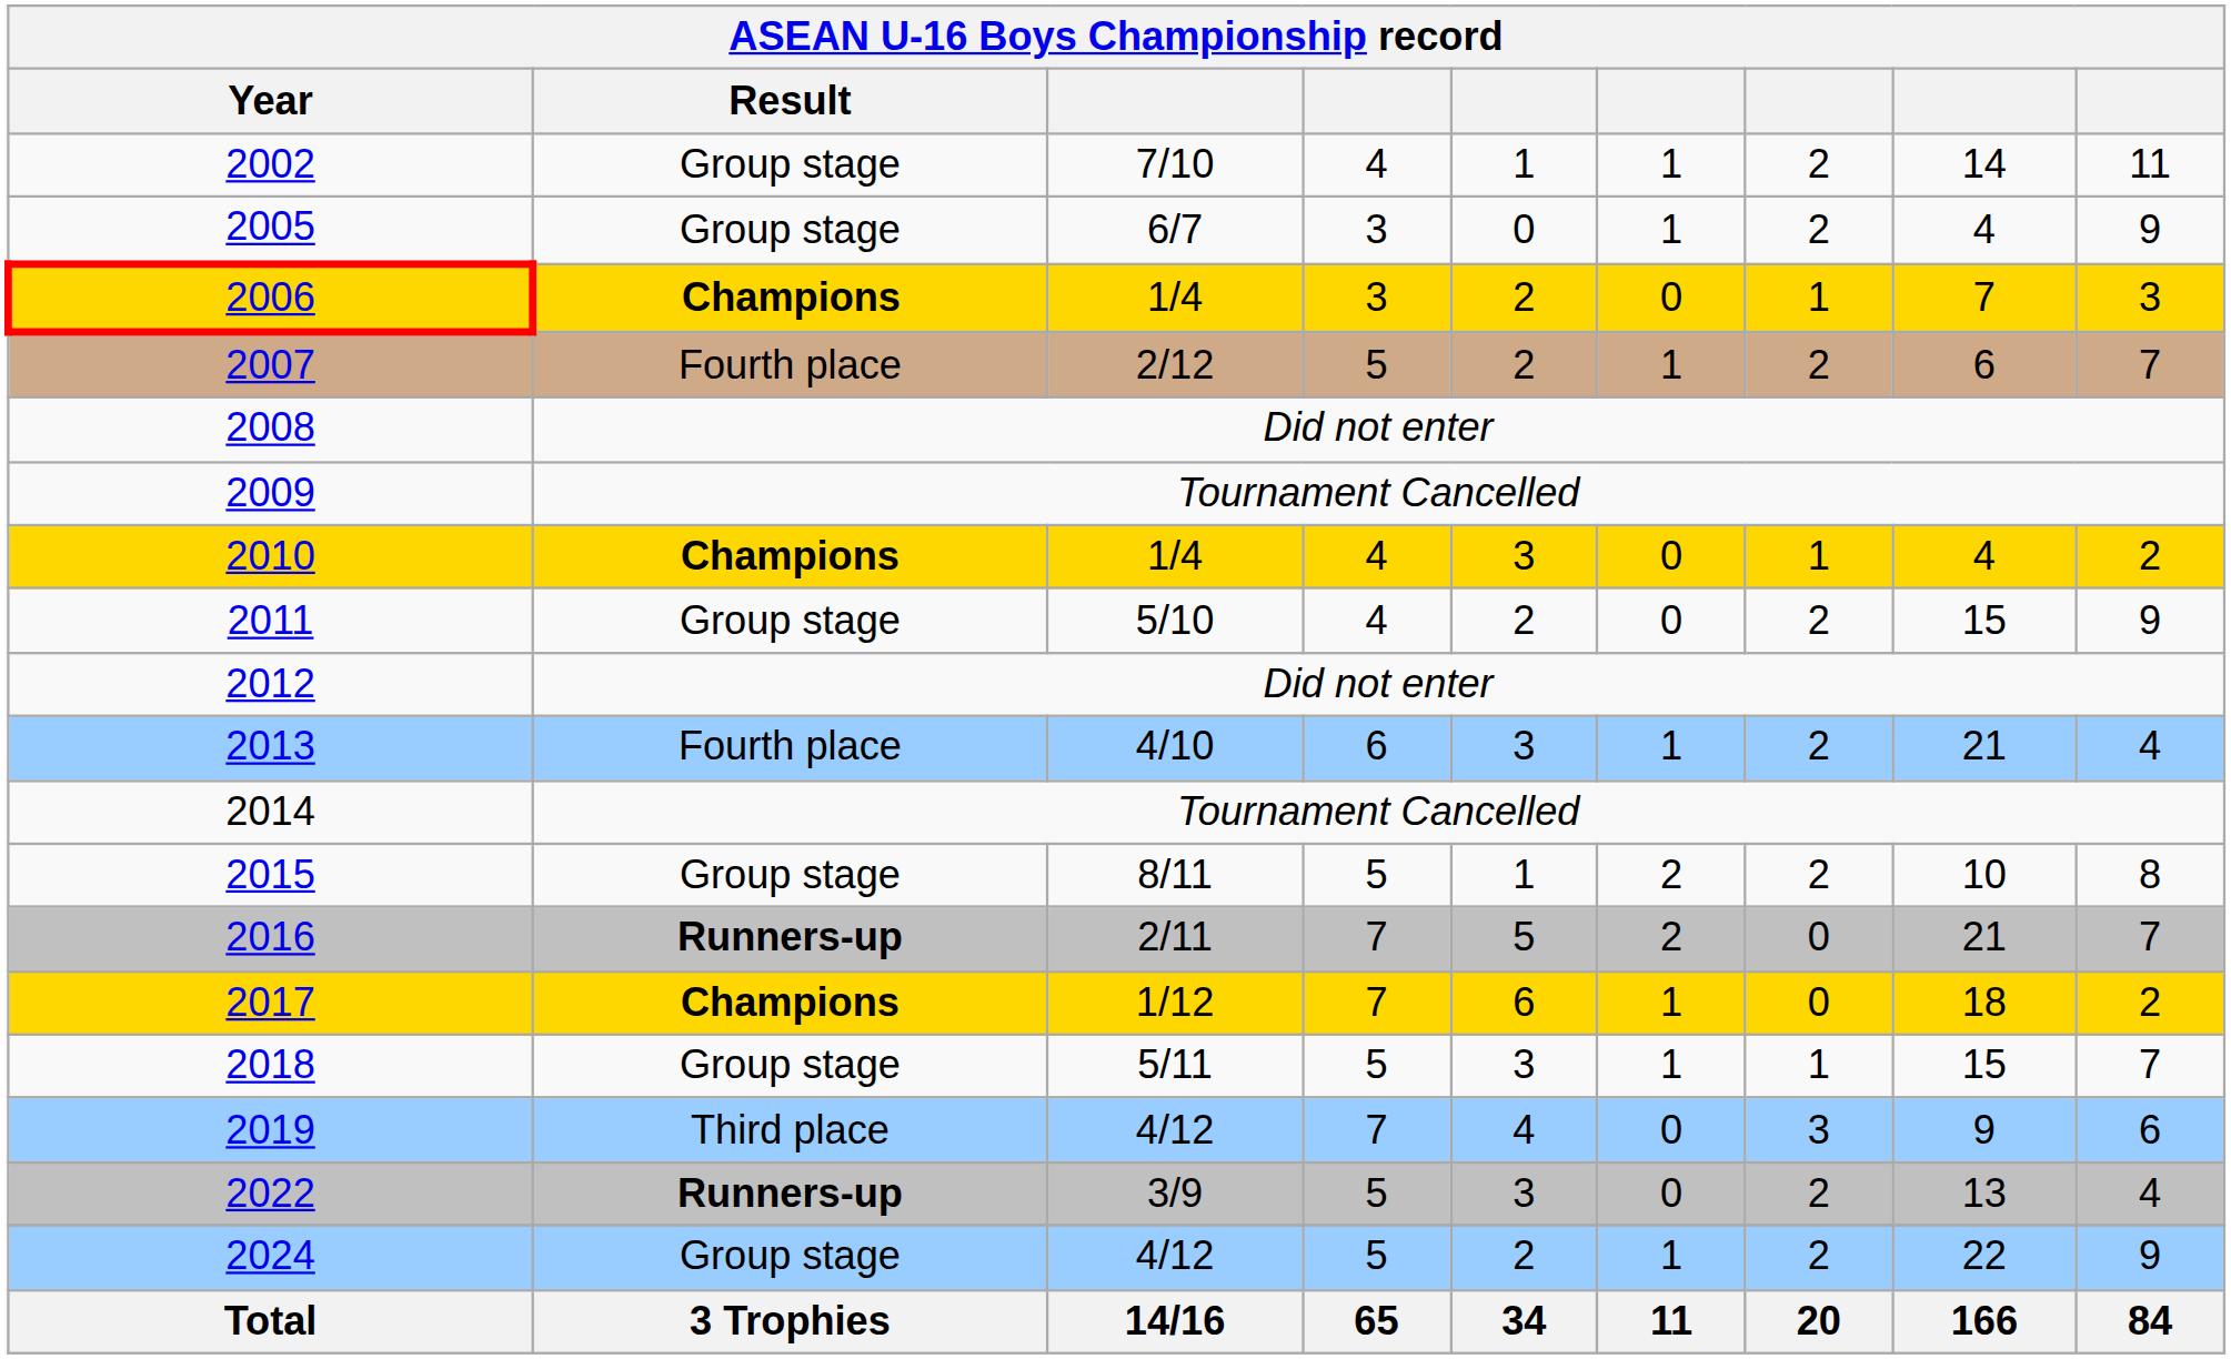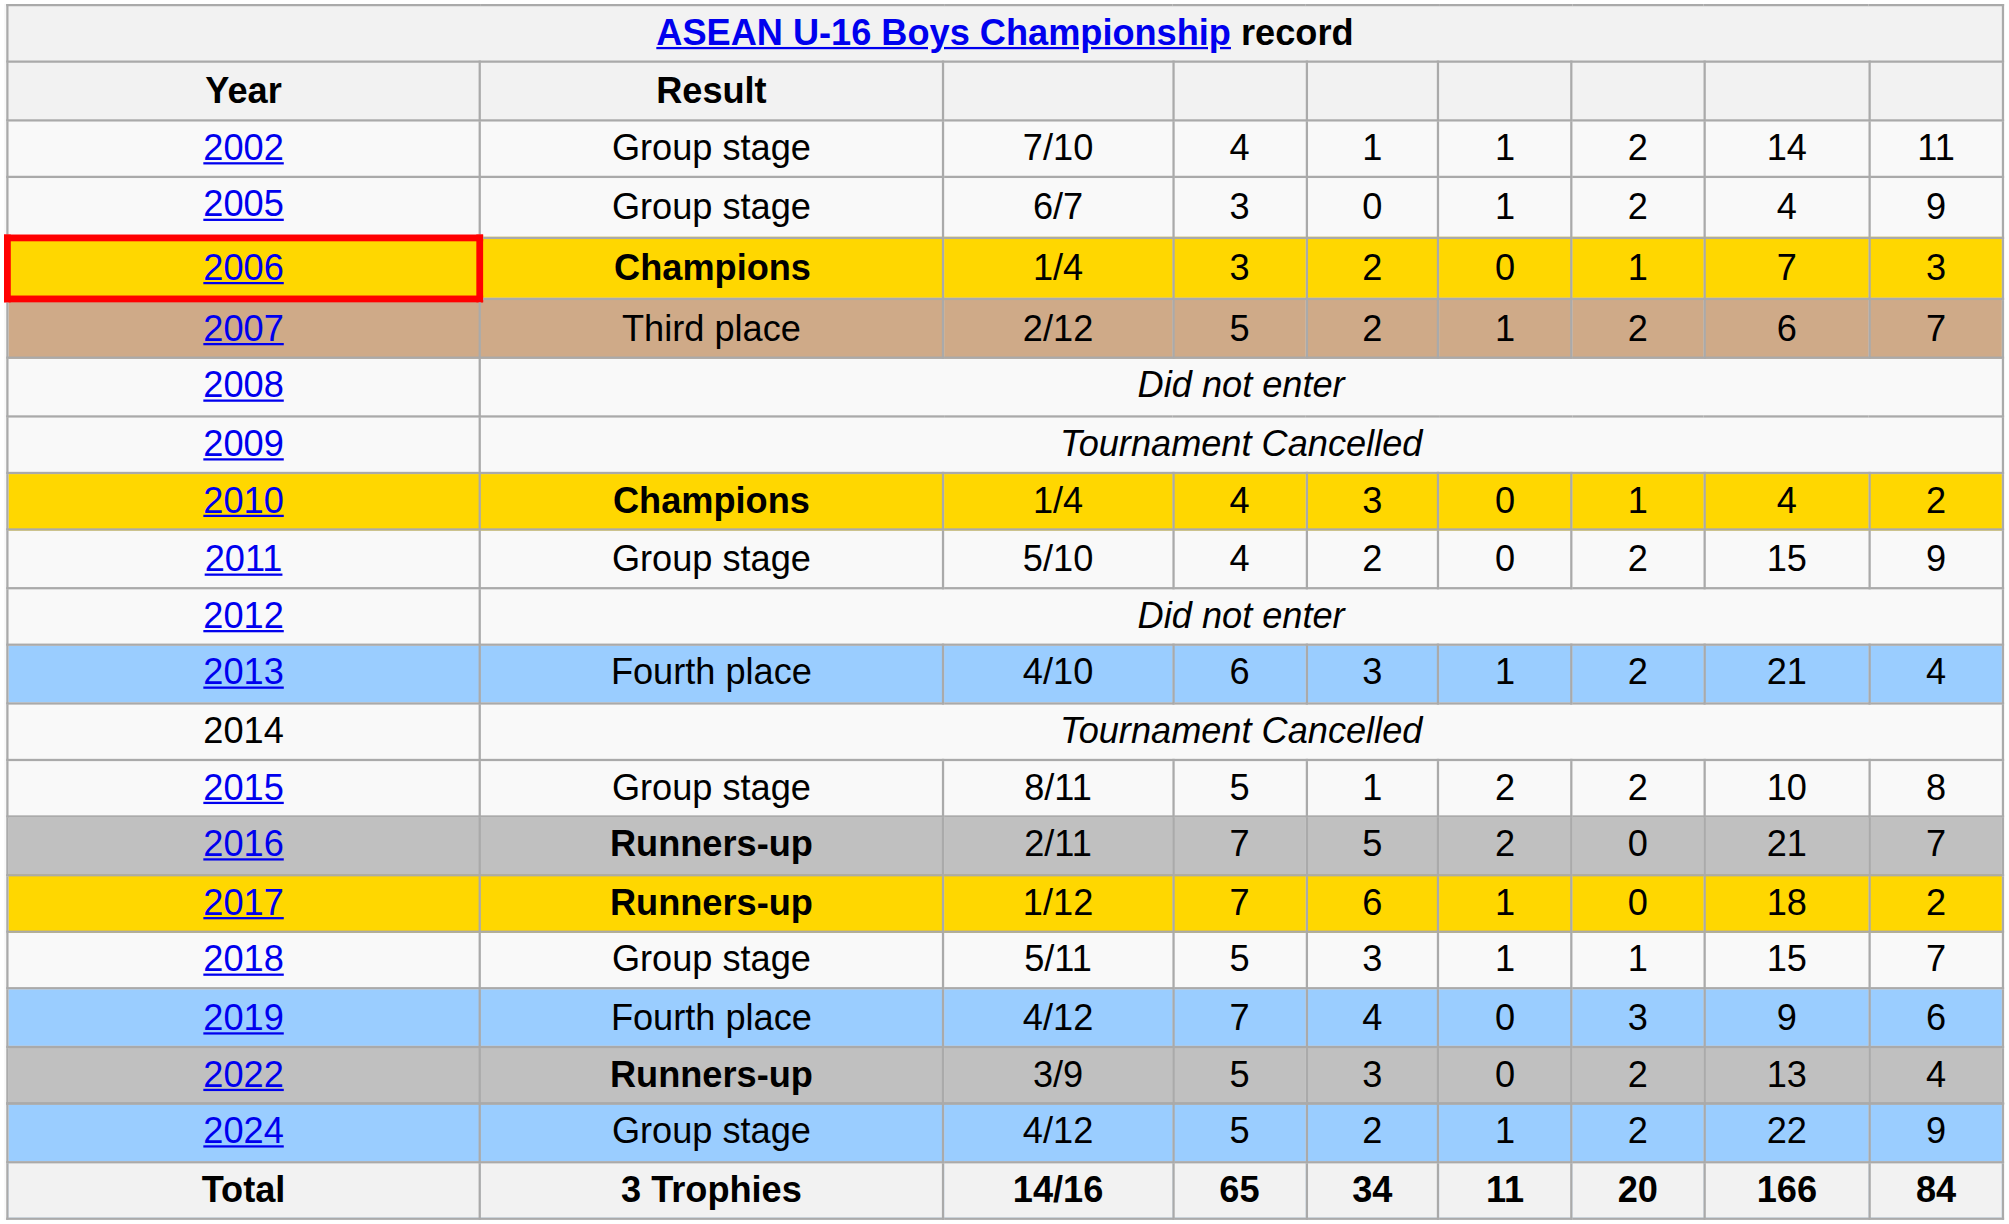 <table class="wikitable" style="text-align:center; width:70%;">
 <tr>
 <th colspan=9><a href='#'>ASEAN U-16 Boys Championship</a> record</th>
 </tr>
 <tr>
 <th width="90">Year</th>
 <th width="80">Result</th>
 <th width="20"></th>
 <th width="20"></th>
 <th width="20"></th>
 <th width="20"></th>
 <th width="20"></th>
 <th width="20"></th>
 <th width="20"></th>
 </tr>
 <tr>
 <td> <a href='#'>2002</a></td>
 <td>Group stage</td>
 <td>7/10</td>
 <td>4</td>
 <td>1</td>
 <td>1</td>
 <td>2</td>
 <td>14</td>
 <td>11</td>
 </tr>
 <tr>
 <td> <a href='#'>2005</a></td>
 <td>Group stage</td>
 <td>6/7</td>
 <td>3</td>
 <td>0</td>
 <td>1</td>
 <td>2</td>
 <td>4</td>
 <td>9</td>
 </tr>
 <tr style="background-color:gold;">
 <td style="border:3px solid red;"> <a href='#'>2006</a></td>
 <td><strong>Champions</strong></td>
 <td>1/4</td>
 <td>3</td>
 <td>2</td>
 <td>0</td>
 <td>1</td>
 <td>7</td>
 <td>3</td>
 </tr>
 <tr style="background-color:#CFAA88;">
 <td> <a href='#'>2007</a></td>
-<td>Fourth place</td>
+<td>Third place</td>
 <td>2/12</td>
 <td>5</td>
 <td>2</td>
 <td>1</td>
 <td>2</td>
 <td>6</td>
 <td>7</td>
 </tr>
 <tr>
 <td> <a href='#'>2008</a></td>
 <td colspan="8"><em>Did not enter</em></td>
 </tr>
 <tr>
 <td> <a href='#'>2009</a></td>
 <td colspan="8"><em>Tournament Cancelled</em></td>
 </tr>
 <tr style="background-color:gold;">
 <td> <a href='#'>2010</a></td>
 <td><strong>Champions</strong></td>
 <td>1/4</td>
 <td>4</td>
 <td>3</td>
 <td>0</td>
 <td>1</td>
 <td>4</td>
 <td>2</td>
 </tr>
 <tr>
 <td> <a href='#'>2011</a></td>
 <td>Group stage</td>
 <td>5/10</td>
 <td>4</td>
 <td>2</td>
 <td>0</td>
 <td>2</td>
 <td>15</td>
 <td>9</td>
 </tr>
 <tr>
 <td> <a href='#'>2012</a></td>
 <td colspan="8"><em>Did not enter</em></td>
 </tr>
 <tr style="background-color:#9acdff;">
 <td> <a href='#'>2013</a></td>
 <td>Fourth place</td>
 <td>4/10</td>
 <td>6</td>
 <td>3</td>
 <td>1</td>
 <td>2</td>
 <td>21</td>
 <td>4</td>
 </tr>
 <tr>
 <td> 2014</td>
 <td colspan="8"><em>Tournament Cancelled</em></td>
 </tr>
 <tr>
 <td> <a href='#'>2015</a></td>
 <td>Group stage</td>
 <td>8/11</td>
 <td>5</td>
 <td>1</td>
 <td>2</td>
 <td>2</td>
 <td>10</td>
 <td>8</td>
 </tr>
 <tr style="background-color:silver;">
 <td> <a href='#'>2016</a></td>
 <td><strong>Runners-up</strong></td>
 <td>2/11</td>
 <td>7</td>
 <td>5</td>
 <td>2</td>
 <td>0</td>
 <td>21</td>
 <td>7</td>
 </tr>
 <tr style="background-color:gold;">
 <td> <a href='#'>2017</a></td>
-<td><strong>Champions</strong></td>
+<td><strong>Runners-up</strong></td>
 <td>1/12</td>
 <td>7</td>
 <td>6</td>
 <td>1</td>
 <td>0</td>
 <td>18</td>
 <td>2</td>
 </tr>
 <tr>
 <td> <a href='#'>2018</a></td>
 <td>Group stage</td>
 <td>5/11</td>
 <td>5</td>
 <td>3</td>
 <td>1</td>
 <td>1</td>
 <td>15</td>
 <td>7</td>
 </tr>
 <tr style="background-color:#9acdff;">
 <td> <a href='#'>2019</a></td>
-<td>Third place</td>
+<td>Fourth place</td>
 <td>4/12</td>
 <td>7</td>
 <td>4</td>
 <td>0</td>
 <td>3</td>
 <td>9</td>
 <td>6</td>
 </tr>
 <tr bgcolor=silver>
 <td> <a href='#'>2022</a></td>
 <td><strong>Runners-up</strong></td>
 <td>3/9</td>
 <td>5</td>
 <td>3</td>
 <td>0</td>
 <td>2</td>
 <td>13</td>
 <td>4</td>
 </tr>
 <tr>
 </tr>
 <tr style="background-color:#9acdff;">
 <td> <a href='#'>2024</a></td>
 <td>Group stage</td>
 <td>4/12</td>
 <td>5</td>
 <td>2</td>
 <td>1</td>
 <td>2</td>
 <td>22</td>
 <td>9</td>
 </tr>
 <tr style="background-color:#9acdff;">
 <th>Total</th>
 <th>3 Trophies</th>
 <th>14/16</th>
 <th>65</th>
 <th>34</th>
 <th>11</th>
 <th>20</th>
 <th>166</th>
 <th>84</th>
 </tr>
 </table>
